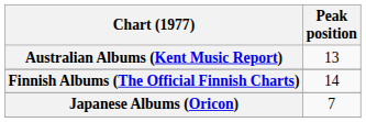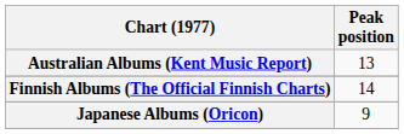 <table class="wikitable sortable plainrowheaders">
 <tr>
 <th>Chart (1977)</th>
 <th>Peak<br>position</th>
 </tr>
 <tr>
 <th scope="row">Australian Albums (<a href='#'>Kent Music Report</a>)</th>
 <td align="center">13</td>
 </tr>
 <tr>
 </tr>
 <tr>
 </tr>
 <tr>
 <th scope="row">Finnish Albums (<a href='#'>The Official Finnish Charts</a>)</th>
 <td align="center">14</td>
 </tr>
 <tr>
 </tr>
 <tr>
 <th scope="row">Japanese Albums (<a href='#'>Oricon</a>)</th>
-<td align="center">7</td>
+<td align="center">9</td>
 </tr>
 <tr>
 </tr>
 <tr>
 </tr>
 <tr>
 </tr>
 <tr>
 </tr>
 </table>
